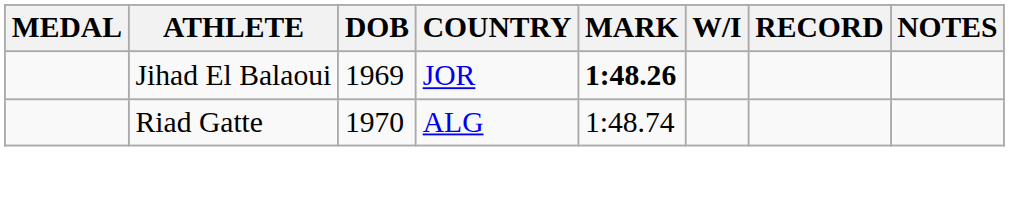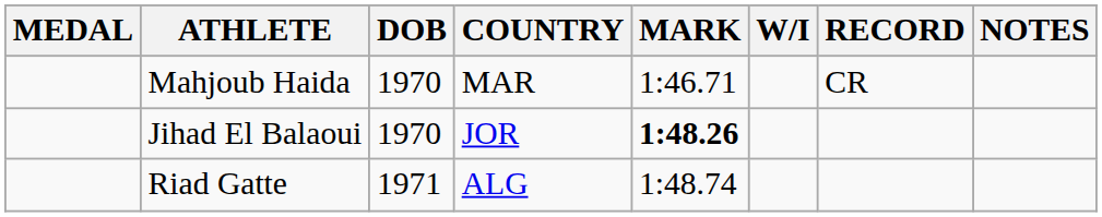 <table class="wikitable">
 <tr>
 <th>MEDAL</th>
 <th>ATHLETE</th>
 <th>DOB</th>
 <th>COUNTRY</th>
 <th>MARK</th>
 <th>W/I</th>
 <th>RECORD</th>
 <th>NOTES</th>
 </tr>
 <tr>
 <td></td>
+<td>Mahjoub Haida</td>
+<td>1970</td>
+<td>MAR</td>
+<td>1:46.71</td>
+<td></td>
+<td>CR</td>
+<td></td>
+</tr>
+<tr>
+<td></td>
 <td>Jihad El Balaoui</td>
-<td>1969</td>
+<td>1970</td>
 <td><a href='#'>JOR</a></td>
 <td><strong>1:48.26</strong></td>
 <td></td>
 <td></td>
 <td></td>
 </tr>
 <tr>
 <td></td>
 <td>Riad Gatte</td>
-<td>1970</td>
+<td>1971</td>
 <td><a href='#'>ALG</a></td>
 <td>1:48.74</td>
 <td></td>
 <td></td>
 <td></td>
 </tr>
 </table>
